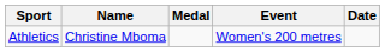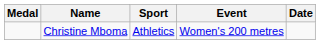 <table class="wikitable sortable" style="font-size: 95%;">
 <tr>
+<th>Medal</th>
+<th>Name</th>
 <th>Sport</th>
-<th>Name</th>
-<th>Medal</th>
 <th>Event</th>
 <th>Date</th>
 </tr>
 <tr>
+<td></td>
+<td><a href='#'>Christine Mboma</a></td>
 <td><a href='#'>Athletics</a></td>
-<td><a href='#'>Christine Mboma</a></td>
-<td></td>
 <td><a href='#'>Women's 200 metres</a></td>
 <td></td>
 </tr>
 </table>
